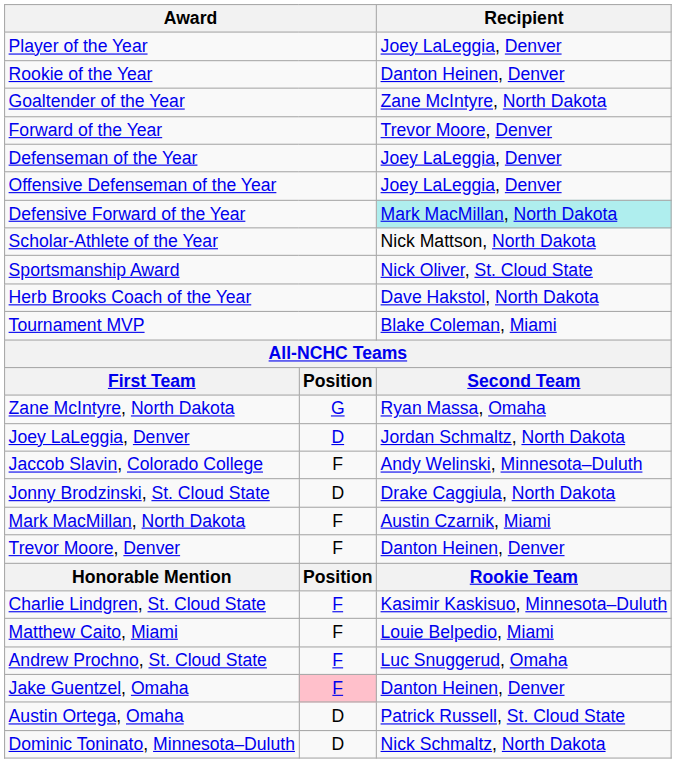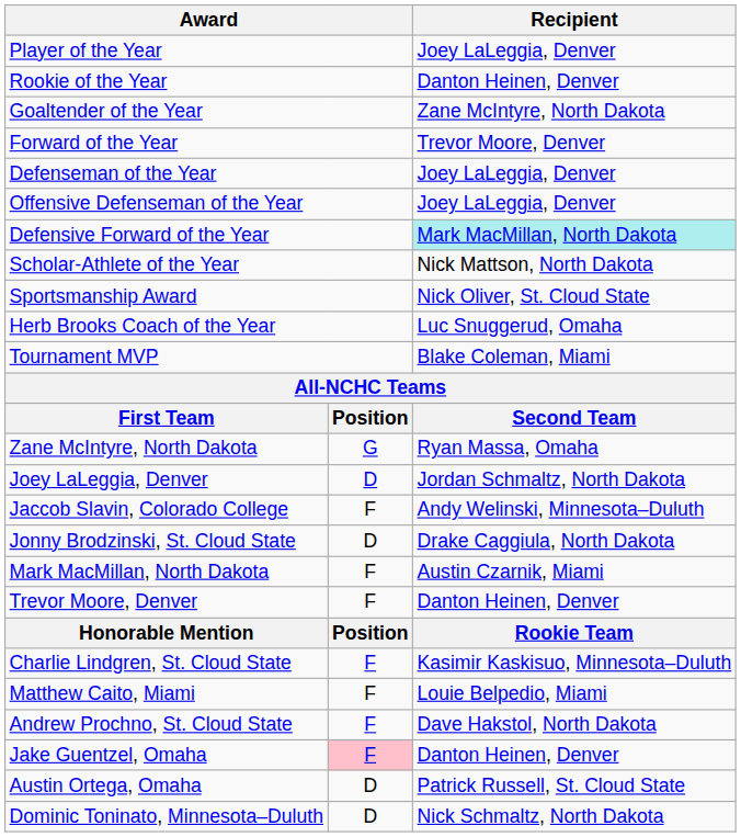 <table class="wikitable">
 <tr>
 <th colspan=2>Award</th>
 <th>Recipient</th>
 </tr>
 <tr>
 <td colspan=2><a href='#'>Player of the Year</a></td>
 <td><a href='#'>Joey LaLeggia</a>, <a href='#'>Denver</a></td>
 </tr>
 <tr>
 <td colspan=2><a href='#'>Rookie of the Year</a></td>
 <td><a href='#'>Danton Heinen</a>, <a href='#'>Denver</a></td>
 </tr>
 <tr>
 <td colspan=2><a href='#'>Goaltender of the Year</a></td>
 <td><a href='#'>Zane McIntyre</a>, <a href='#'>North Dakota</a></td>
 </tr>
 <tr>
 <td colspan=2><a href='#'>Forward of the Year</a></td>
 <td><a href='#'>Trevor Moore</a>, <a href='#'>Denver</a></td>
 </tr>
 <tr>
 <td colspan=2><a href='#'>Defenseman of the Year</a></td>
 <td><a href='#'>Joey LaLeggia</a>, <a href='#'>Denver</a></td>
 </tr>
 <tr>
 <td colspan=2><a href='#'>Offensive Defenseman of the Year</a></td>
 <td><a href='#'>Joey LaLeggia</a>, <a href='#'>Denver</a></td>
 </tr>
 <tr>
 <td colspan=2><a href='#'>Defensive Forward of the Year</a></td>
 <td style="background: paleturquoise;"><a href='#'>Mark MacMillan</a>, <a href='#'>North Dakota</a></td>
 </tr>
 <tr>
 <td colspan=2><a href='#'>Scholar-Athlete of the Year</a></td>
 <td>Nick Mattson, <a href='#'>North Dakota</a></td>
 </tr>
 <tr>
 <td colspan=2><a href='#'>Sportsmanship Award</a></td>
 <td><a href='#'>Nick Oliver</a>, <a href='#'>St. Cloud State</a></td>
 </tr>
 <tr>
 <td colspan=2><a href='#'>Herb Brooks Coach of the Year</a></td>
-<td><a href='#'>Dave Hakstol</a>, <a href='#'>North Dakota</a></td>
+<td><a href='#'>Luc Snuggerud</a>, <a href='#'>Omaha</a></td>
 </tr>
 <tr>
 <td colspan=2><a href='#'>Tournament MVP</a></td>
 <td><a href='#'>Blake Coleman</a>, <a href='#'>Miami</a></td>
 </tr>
 <tr>
 <th colspan=3><a href='#'>All-NCHC Teams</a></th>
 </tr>
 <tr>
 <th><a href='#'>First Team</a></th>
 <th>Position</th>
 <th><a href='#'>Second Team</a></th>
 </tr>
 <tr>
 <td><a href='#'>Zane McIntyre</a>, <a href='#'>North Dakota</a></td>
 <td align=center><a href='#'>G</a></td>
 <td><a href='#'>Ryan Massa</a>, <a href='#'>Omaha</a></td>
 </tr>
 <tr>
 <td><a href='#'>Joey LaLeggia</a>, <a href='#'>Denver</a></td>
 <td align=center><a href='#'>D</a></td>
 <td><a href='#'>Jordan Schmaltz</a>, <a href='#'>North Dakota</a></td>
 </tr>
 <tr>
 <td><a href='#'>Jaccob Slavin</a>, <a href='#'>Colorado College</a></td>
 <td align=center>F</td>
 <td><a href='#'>Andy Welinski</a>, <a href='#'>Minnesota–Duluth</a></td>
 </tr>
 <tr>
 <td><a href='#'>Jonny Brodzinski</a>, <a href='#'>St. Cloud State</a></td>
 <td align=center>D</td>
 <td><a href='#'>Drake Caggiula</a>, <a href='#'>North Dakota</a></td>
 </tr>
 <tr>
 <td><a href='#'>Mark MacMillan</a>, <a href='#'>North Dakota</a></td>
 <td align=center>F</td>
 <td><a href='#'>Austin Czarnik</a>, <a href='#'>Miami</a></td>
 </tr>
 <tr>
 <td><a href='#'>Trevor Moore</a>, <a href='#'>Denver</a></td>
 <td align=center>F</td>
 <td><a href='#'>Danton Heinen</a>, <a href='#'>Denver</a></td>
 </tr>
 <tr>
 <th>Honorable Mention</th>
 <th>Position</th>
 <th><a href='#'>Rookie Team</a></th>
 </tr>
 <tr>
 <td><a href='#'>Charlie Lindgren</a>, <a href='#'>St. Cloud State</a></td>
 <td align=center><a href='#'>F</a></td>
 <td><a href='#'>Kasimir Kaskisuo</a>, <a href='#'>Minnesota–Duluth</a></td>
 </tr>
 <tr>
 <td><a href='#'>Matthew Caito</a>, <a href='#'>Miami</a></td>
 <td align=center>F</td>
 <td><a href='#'>Louie Belpedio</a>, <a href='#'>Miami</a></td>
 </tr>
 <tr>
 <td><a href='#'>Andrew Prochno</a>, <a href='#'>St. Cloud State</a></td>
 <td align=center><a href='#'>F</a></td>
-<td><a href='#'>Luc Snuggerud</a>, <a href='#'>Omaha</a></td>
+<td><a href='#'>Dave Hakstol</a>, <a href='#'>North Dakota</a></td>
 </tr>
 <tr>
 <td><a href='#'>Jake Guentzel</a>, <a href='#'>Omaha</a></td>
 <td align=center style="background: pink;"><a href='#'>F</a></td>
 <td><a href='#'>Danton Heinen</a>, <a href='#'>Denver</a></td>
 </tr>
 <tr>
 <td><a href='#'>Austin Ortega</a>, <a href='#'>Omaha</a></td>
 <td align=center>D</td>
 <td><a href='#'>Patrick Russell</a>, <a href='#'>St. Cloud State</a></td>
 </tr>
 <tr>
 <td><a href='#'>Dominic Toninato</a>, <a href='#'>Minnesota–Duluth</a></td>
 <td align=center>D</td>
 <td><a href='#'>Nick Schmaltz</a>, <a href='#'>North Dakota</a></td>
 </tr>
 </table>
